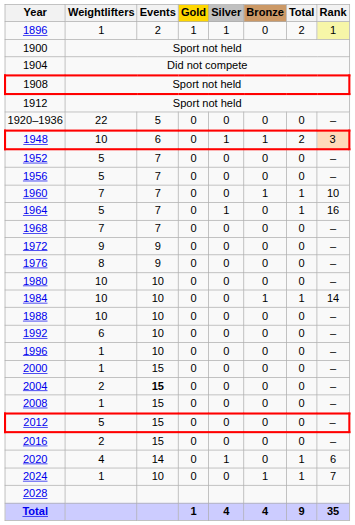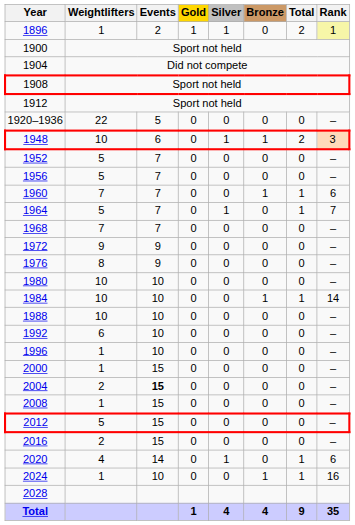 <table class="wikitable sortable collapsible collapsed">
 <tr>
 <th>Year</th>
 <th>Weightlifters</th>
 <th>Events</th>
 <th style="text-align:center; background-color:gold;"><strong>Gold</strong></th>
 <th style="text-align:center; background-color:silver;"><strong>Silver</strong></th>
 <th style="text-align:center; background-color:#c96;"><strong>Bronze</strong></th>
 <th>Total</th>
 <th>Rank</th>
 </tr>
 <tr style="text-align:center">
 <td><a href='#'>1896</a></td>
 <td>1</td>
 <td>2</td>
 <td>1</td>
 <td>1</td>
 <td>0</td>
 <td>2</td>
 <td style="background-color:#F7F6A8">1</td>
 </tr>
 <tr style="text-align:center">
 <td>1900</td>
 <td colspan=7>Sport not held</td>
 </tr>
 <tr style="text-align:center">
 <td>1904</td>
 <td colspan=7>Did not compete</td>
 </tr>
 <tr style="text-align:center;border: 3px solid red">
 <td>1908</td>
 <td colspan=7>Sport not held</td>
 </tr>
 <tr style="text-align:center">
 <td>1912</td>
 <td colspan=7>Sport not held</td>
 </tr>
 <tr style="text-align:center">
 <td>1920–1936</td>
 <td>22</td>
 <td>5</td>
 <td>0</td>
 <td>0</td>
 <td>0</td>
 <td>0</td>
 <td>–</td>
 </tr>
 <tr style="text-align:center;border: 3px solid red">
 <td><a href='#'>1948</a></td>
 <td>10</td>
 <td>6</td>
 <td>0</td>
 <td>1</td>
 <td>1</td>
 <td>2</td>
 <td style="background-color:#ffdab9">3</td>
 </tr>
 <tr style="text-align:center">
 <td><a href='#'>1952</a></td>
 <td>5</td>
 <td>7</td>
 <td>0</td>
 <td>0</td>
 <td>0</td>
 <td>0</td>
 <td>–</td>
 </tr>
 <tr style="text-align:center">
 <td><a href='#'>1956</a></td>
 <td>5</td>
 <td>7</td>
 <td>0</td>
 <td>0</td>
 <td>0</td>
 <td>0</td>
 <td>–</td>
 </tr>
 <tr style="text-align:center">
 <td><a href='#'>1960</a></td>
 <td>7</td>
 <td>7</td>
 <td>0</td>
 <td>0</td>
 <td>1</td>
 <td>1</td>
-<td>10</td>
+<td>6</td>
 </tr>
 <tr style="text-align:center">
 <td><a href='#'>1964</a></td>
 <td>5</td>
 <td>7</td>
 <td>0</td>
 <td>1</td>
 <td>0</td>
 <td>1</td>
-<td>16</td>
+<td>7</td>
 </tr>
 <tr style="text-align:center">
 <td><a href='#'>1968</a></td>
 <td>7</td>
 <td>7</td>
 <td>0</td>
 <td>0</td>
 <td>0</td>
 <td>0</td>
 <td>–</td>
 </tr>
 <tr style="text-align:center">
 <td><a href='#'>1972</a></td>
 <td>9</td>
 <td>9</td>
 <td>0</td>
 <td>0</td>
 <td>0</td>
 <td>0</td>
 <td>–</td>
 </tr>
 <tr style="text-align:center">
 <td><a href='#'>1976</a></td>
 <td>8</td>
 <td>9</td>
 <td>0</td>
 <td>0</td>
 <td>0</td>
 <td>0</td>
 <td>–</td>
 </tr>
 <tr style="text-align:center">
 <td><a href='#'>1980</a></td>
 <td>10</td>
 <td>10</td>
 <td>0</td>
 <td>0</td>
 <td>0</td>
 <td>0</td>
 <td>–</td>
 </tr>
 <tr style="text-align:center">
 <td><a href='#'>1984</a></td>
 <td>10</td>
 <td>10</td>
 <td>0</td>
 <td>0</td>
 <td>1</td>
 <td>1</td>
 <td>14</td>
 </tr>
 <tr style="text-align:center">
 <td><a href='#'>1988</a></td>
 <td>10</td>
 <td>10</td>
 <td>0</td>
 <td>0</td>
 <td>0</td>
 <td>0</td>
 <td>–</td>
 </tr>
 <tr style="text-align:center">
 <td><a href='#'>1992</a></td>
 <td>6</td>
 <td>10</td>
 <td>0</td>
 <td>0</td>
 <td>0</td>
 <td>0</td>
 <td>–</td>
 </tr>
 <tr style="text-align:center">
 <td><a href='#'>1996</a></td>
 <td>1</td>
 <td>10</td>
 <td>0</td>
 <td>0</td>
 <td>0</td>
 <td>0</td>
 <td>–</td>
 </tr>
 <tr style="text-align:center">
 <td><a href='#'>2000</a></td>
 <td>1</td>
 <td>15</td>
 <td>0</td>
 <td>0</td>
 <td>0</td>
 <td>0</td>
 <td>–</td>
 </tr>
 <tr style="text-align:center">
 <td><a href='#'>2004</a></td>
 <td>2</td>
 <td><strong>15</strong></td>
 <td>0</td>
 <td>0</td>
 <td>0</td>
 <td>0</td>
 <td>–</td>
 </tr>
 <tr style="text-align:center">
 <td><a href='#'>2008</a></td>
 <td>1</td>
 <td>15</td>
 <td>0</td>
 <td>0</td>
 <td>0</td>
 <td>0</td>
 <td>–</td>
 </tr>
 <tr style="text-align:center;border: 3px solid red">
 <td><a href='#'>2012</a></td>
 <td>5</td>
 <td>15</td>
 <td>0</td>
 <td>0</td>
 <td>0</td>
 <td>0</td>
 <td>–</td>
 </tr>
 <tr style="text-align:center">
 <td><a href='#'>2016</a></td>
 <td>2</td>
 <td>15</td>
 <td>0</td>
 <td>0</td>
 <td>0</td>
 <td>0</td>
 <td>–</td>
 </tr>
 <tr style="text-align:center">
 <td><a href='#'>2020</a></td>
 <td>4</td>
 <td>14</td>
 <td>0</td>
 <td>1</td>
 <td>0</td>
 <td>1</td>
 <td>6</td>
 </tr>
 <tr style="text-align:center">
 <td><a href='#'>2024</a></td>
 <td>1</td>
 <td>10</td>
 <td>0</td>
 <td>0</td>
 <td>1</td>
 <td>1</td>
-<td>7</td>
+<td>16</td>
 </tr>
 <tr style="text-align:center">
 <td><a href='#'>2028</a></td>
 <td></td>
 <td></td>
 <td></td>
 <td></td>
 <td></td>
 <td></td>
 <td></td>
 </tr>
 <tr style="text-align:center; background-color:#ccf;">
 <td><strong><a href='#'>Total</a></strong></td>
 <td></td>
 <td></td>
 <td><strong>1</strong></td>
 <td><strong>4</strong></td>
 <td><strong>4</strong></td>
 <td><strong>9</strong></td>
 <td><strong>35</strong></td>
 </tr>
 </table>
